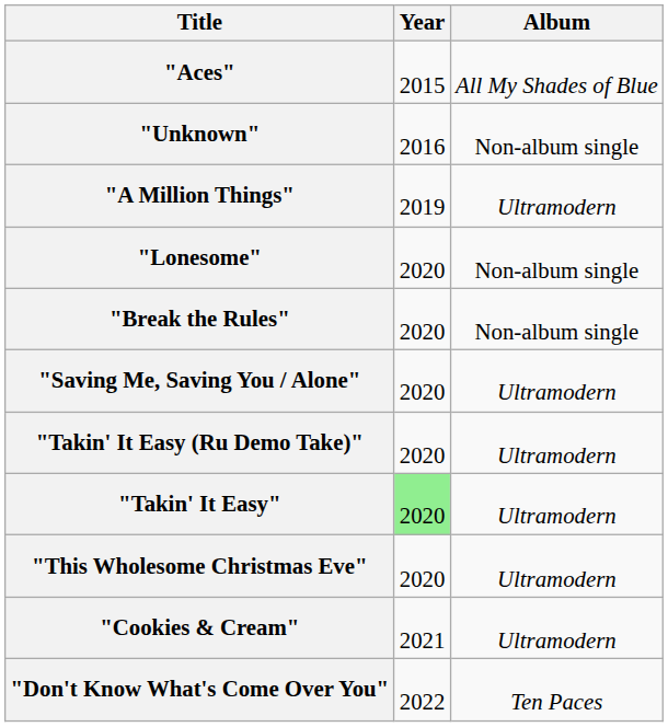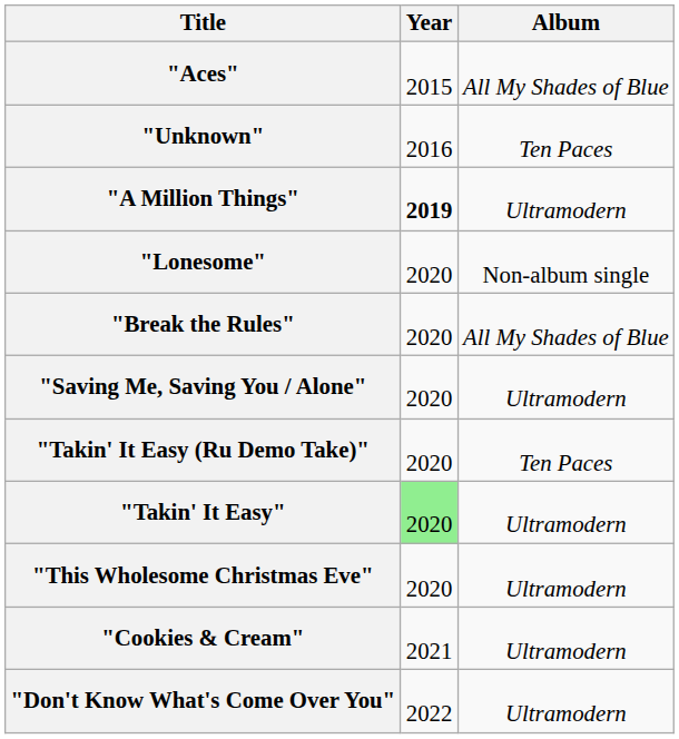 <table class="wikitable plainrowheaders" style="text-align:center;">
 <tr>
 <th scope="col">Title</th>
 <th scope="col">Year</th>
 <th scope="col">Album</th>
 </tr>
 <tr>
 <th scope="row">"Aces"</th>
 <td><br>2015</td>
 <td><br><em>All My Shades of Blue</em></td>
 </tr>
 <tr>
 <th scope="row">"Unknown"</th>
 <td><br>2016</td>
-<td><br>Non-album single</td>
+<td><br><em>Ten Paces</em></td>
 </tr>
 <tr>
 <th scope="row">"A Million Things"</th>
-<td><br>2019</td>
+<td><strong><br>2019</strong></td>
 <td><br><em>Ultramodern</em></td>
 </tr>
 <tr>
 <th scope="row">"Lonesome"</th>
 <td><br>2020</td>
 <td><br>Non-album single</td>
 </tr>
 <tr>
 <th scope="row">"Break the Rules"</th>
 <td><br>2020</td>
-<td><br>Non-album single</td>
+<td><br><em>All My Shades of Blue</em></td>
 </tr>
 <tr>
 <th scope="row">"Saving Me, Saving You / Alone"</th>
 <td><br>2020</td>
 <td><br><em>Ultramodern</em></td>
 </tr>
 <tr>
 <th scope="row">"Takin' It Easy (Ru Demo Take)"</th>
 <td><br>2020</td>
-<td><br><em>Ultramodern</em></td>
+<td><br><em>Ten Paces</em></td>
 </tr>
 <tr>
 <th scope="row">"Takin' It Easy"</th>
 <td style="background: lightgreen;"><br>2020</td>
 <td><br><em>Ultramodern</em></td>
 </tr>
 <tr>
 <th scope="row">"This Wholesome Christmas Eve"</th>
 <td><br>2020</td>
 <td><br><em>Ultramodern</em></td>
 </tr>
 <tr>
 <th scope="row">"Cookies & Cream"</th>
 <td><br>2021</td>
 <td><br><em>Ultramodern</em></td>
 </tr>
 <tr>
 <th scope="row">"Don't Know What's Come Over You"</th>
 <td><br>2022</td>
-<td><br><em>Ten Paces</em></td>
+<td><br><em>Ultramodern</em></td>
 </tr>
 </table>
